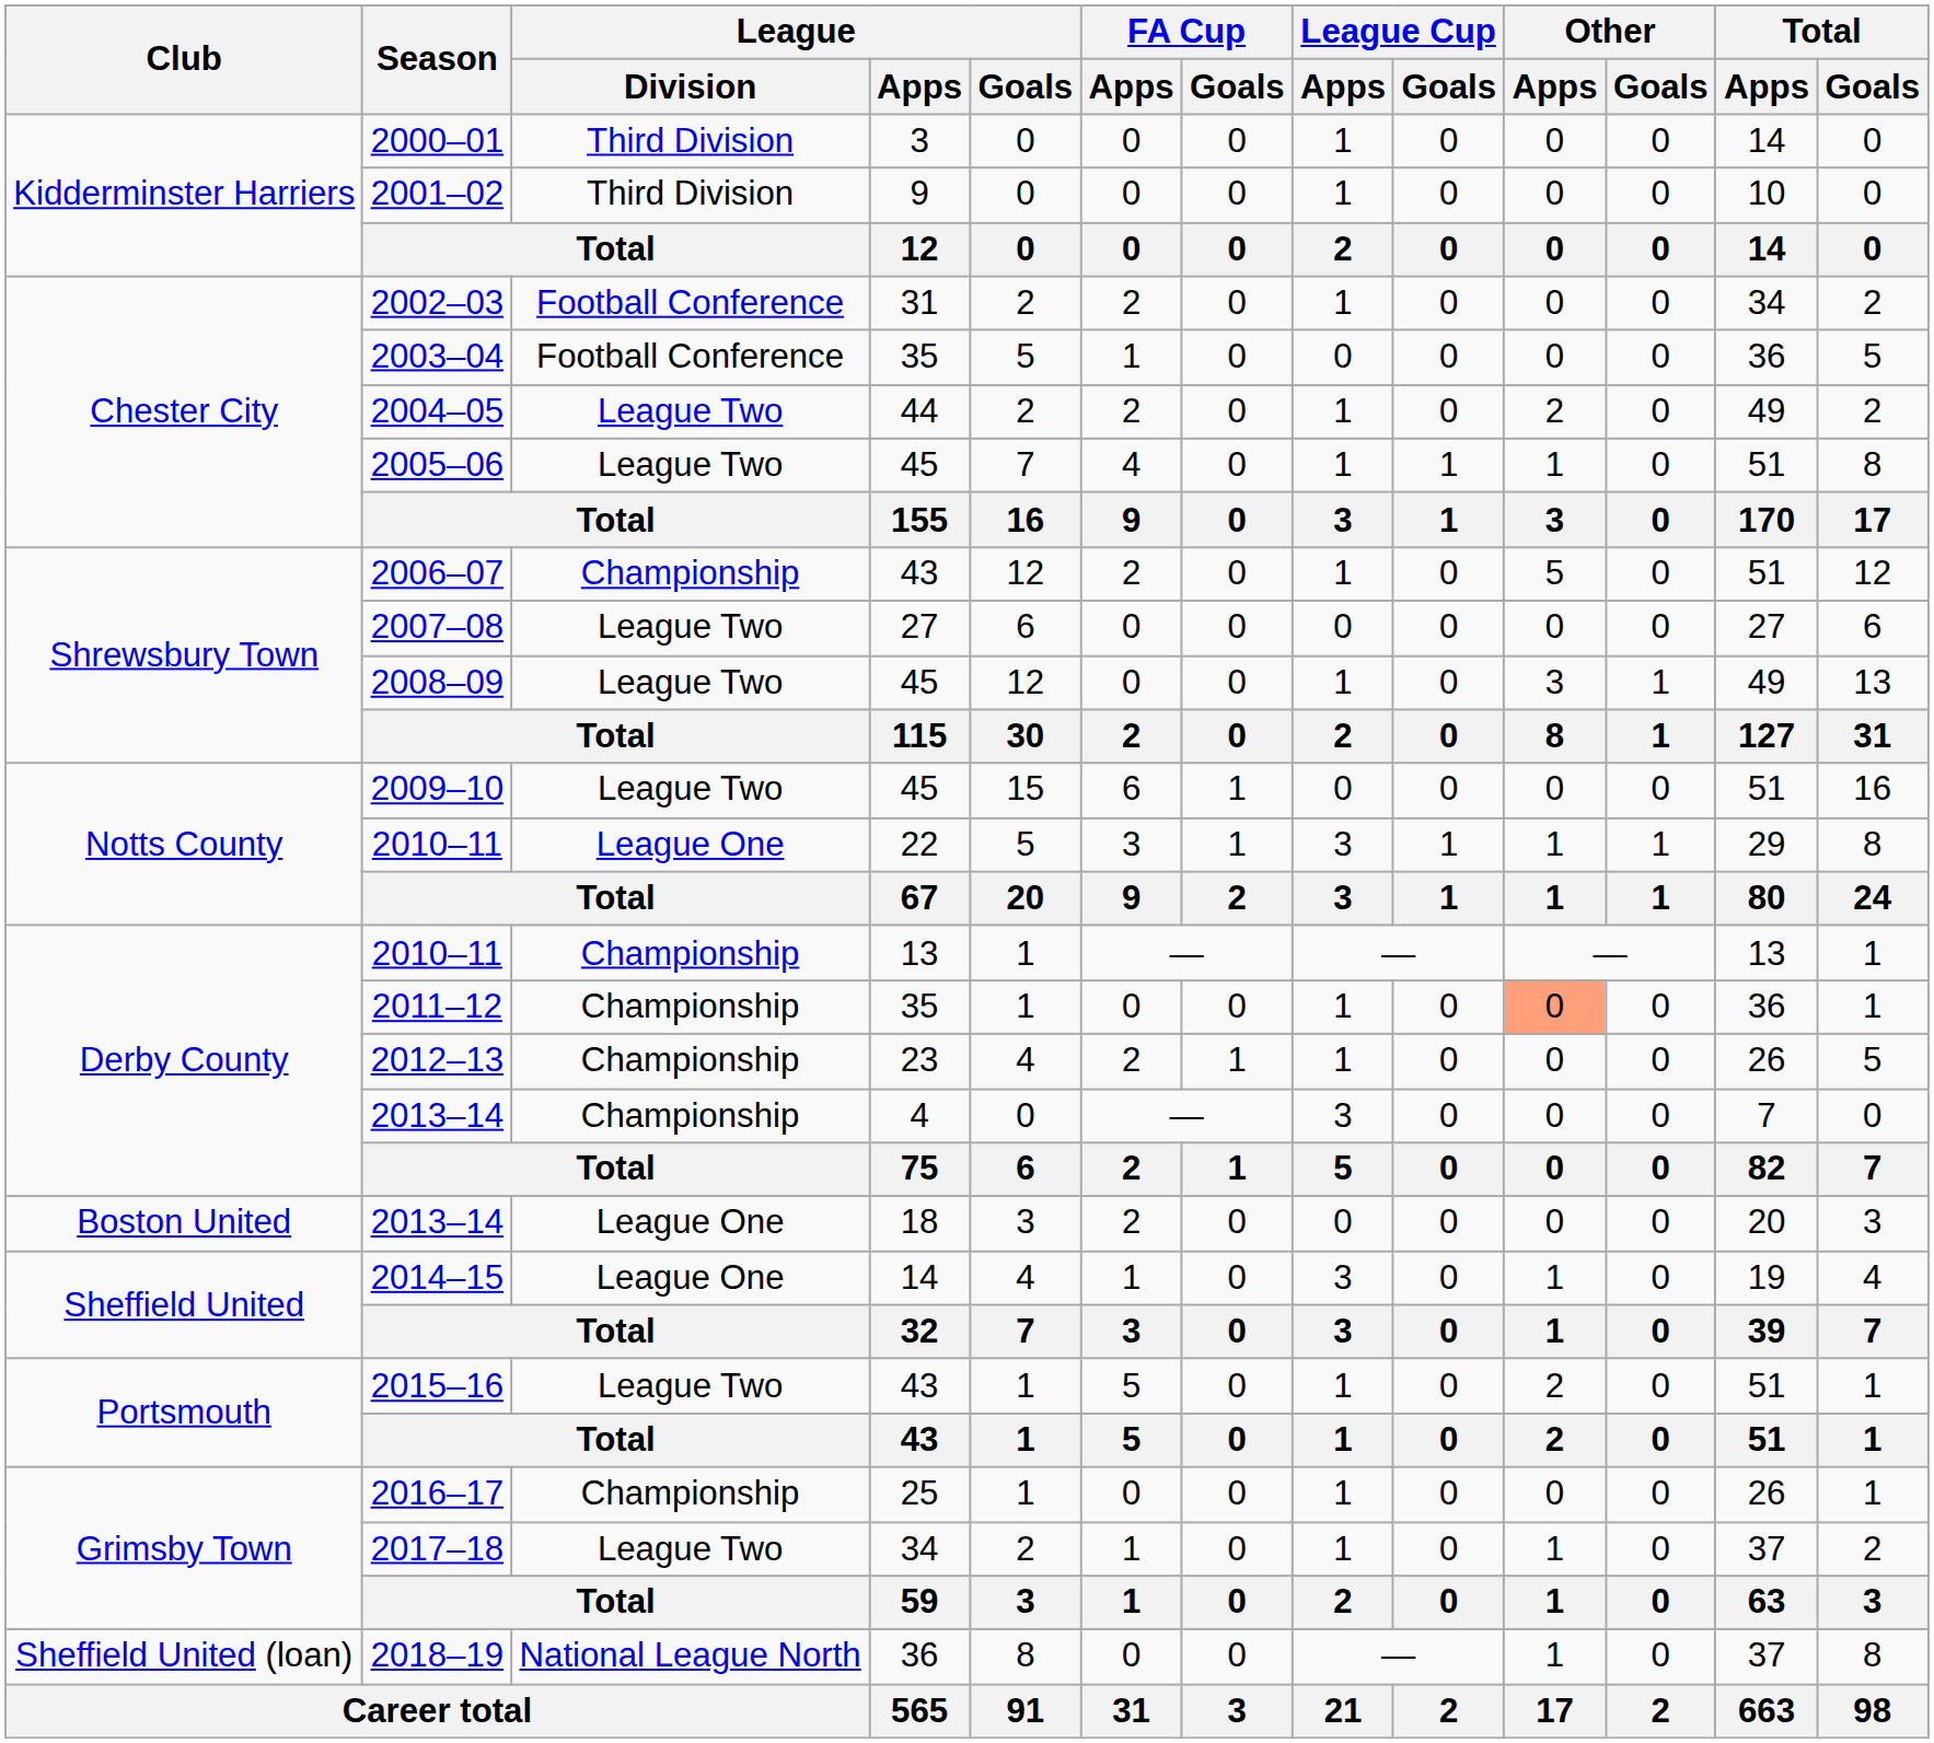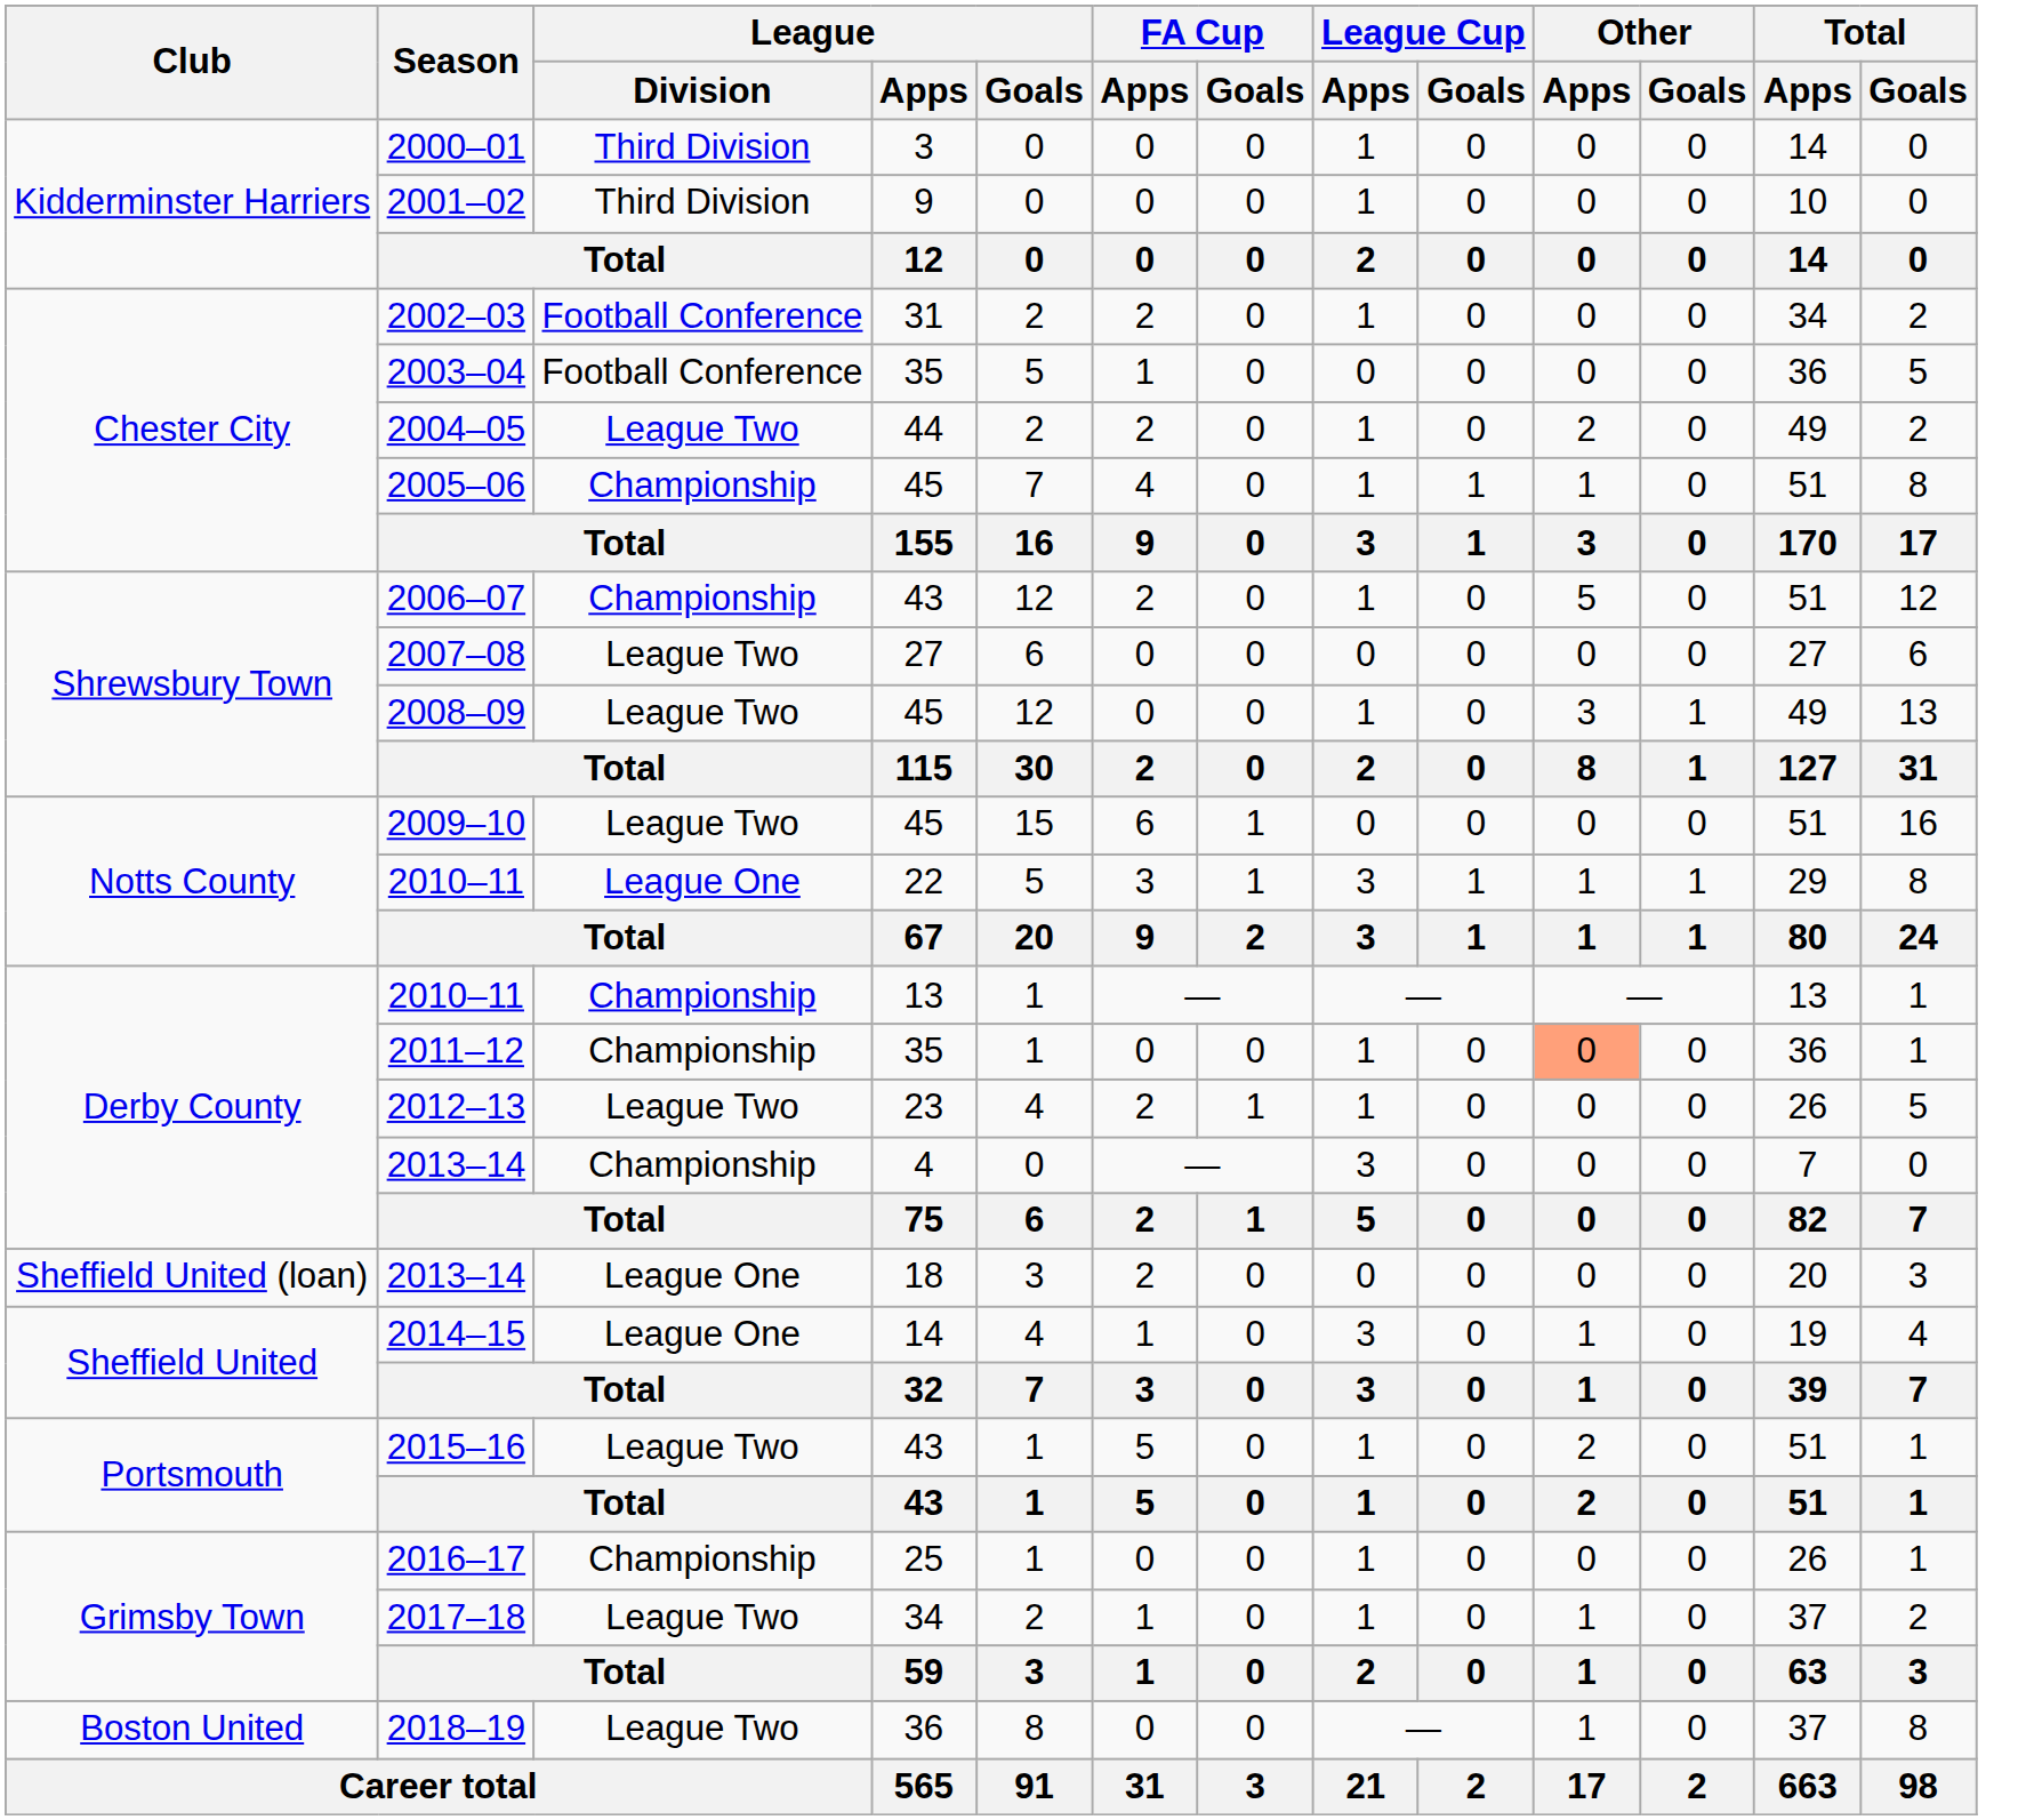 <table class=wikitable style="text-align: center;">
 <tr>
 <th rowspan=2>Club</th>
 <th rowspan=2>Season</th>
 <th colspan=3>League</th>
 <th colspan=2><a href='#'>FA Cup</a></th>
 <th colspan=2><a href='#'>League Cup</a></th>
 <th colspan=2>Other</th>
 <th colspan=2>Total</th>
 </tr>
 <tr>
 <th>Division</th>
 <th>Apps</th>
 <th>Goals</th>
 <th>Apps</th>
 <th>Goals</th>
 <th>Apps</th>
 <th>Goals</th>
 <th>Apps</th>
 <th>Goals</th>
 <th>Apps</th>
 <th>Goals</th>
 </tr>
 <tr>
 <td rowspan=3><a href='#'>Kidderminster Harriers</a></td>
 <td><a href='#'>2000–01</a></td>
 <td><a href='#'>Third Division</a></td>
 <td>3</td>
 <td>0</td>
 <td>0</td>
 <td>0</td>
 <td>1</td>
 <td>0</td>
 <td>0</td>
 <td>0</td>
 <td>14</td>
 <td>0</td>
 </tr>
 <tr>
 <td><a href='#'>2001–02</a></td>
 <td>Third Division</td>
 <td>9</td>
 <td>0</td>
 <td>0</td>
 <td>0</td>
 <td>1</td>
 <td>0</td>
 <td>0</td>
 <td>0</td>
 <td>10</td>
 <td>0</td>
 </tr>
 <tr>
 <th colspan=2>Total</th>
 <th>12</th>
 <th>0</th>
 <th>0</th>
 <th>0</th>
 <th>2</th>
 <th>0</th>
 <th>0</th>
 <th>0</th>
 <th>14</th>
 <th>0</th>
 </tr>
 <tr>
 <td rowspan=5><a href='#'>Chester City</a></td>
 <td><a href='#'>2002–03</a></td>
 <td><a href='#'>Football Conference</a></td>
 <td>31</td>
 <td>2</td>
 <td>2</td>
 <td>0</td>
 <td>1</td>
 <td>0</td>
 <td>0</td>
 <td>0</td>
 <td>34</td>
 <td>2</td>
 </tr>
 <tr>
 <td><a href='#'>2003–04</a></td>
 <td>Football Conference</td>
 <td>35</td>
 <td>5</td>
 <td>1</td>
 <td>0</td>
 <td>0</td>
 <td>0</td>
 <td>0</td>
 <td>0</td>
 <td>36</td>
 <td>5</td>
 </tr>
 <tr>
 <td><a href='#'>2004–05</a></td>
 <td><a href='#'>League Two</a></td>
 <td>44</td>
 <td>2</td>
 <td>2</td>
 <td>0</td>
 <td>1</td>
 <td>0</td>
 <td>2</td>
 <td>0</td>
 <td>49</td>
 <td>2</td>
 </tr>
 <tr>
 <td><a href='#'>2005–06</a></td>
-<td>League Two</td>
+<td><a href='#'>Championship</a></td>
 <td>45</td>
 <td>7</td>
 <td>4</td>
 <td>0</td>
 <td>1</td>
 <td>1</td>
 <td>1</td>
 <td>0</td>
 <td>51</td>
 <td>8</td>
 </tr>
 <tr>
 <th colspan=2>Total</th>
 <th>155</th>
 <th>16</th>
 <th>9</th>
 <th>0</th>
 <th>3</th>
 <th>1</th>
 <th>3</th>
 <th>0</th>
 <th>170</th>
 <th>17</th>
 </tr>
 <tr>
 <td rowspan=4><a href='#'>Shrewsbury Town</a></td>
 <td><a href='#'>2006–07</a></td>
 <td><a href='#'>Championship</a></td>
 <td>43</td>
 <td>12</td>
 <td>2</td>
 <td>0</td>
 <td>1</td>
 <td>0</td>
 <td>5</td>
 <td>0</td>
 <td>51</td>
 <td>12</td>
 </tr>
 <tr>
 <td><a href='#'>2007–08</a></td>
 <td>League Two</td>
 <td>27</td>
 <td>6</td>
 <td>0</td>
 <td>0</td>
 <td>0</td>
 <td>0</td>
 <td>0</td>
 <td>0</td>
 <td>27</td>
 <td>6</td>
 </tr>
 <tr>
 <td><a href='#'>2008–09</a></td>
 <td>League Two</td>
 <td>45</td>
 <td>12</td>
 <td>0</td>
 <td>0</td>
 <td>1</td>
 <td>0</td>
 <td>3</td>
 <td>1</td>
 <td>49</td>
 <td>13</td>
 </tr>
 <tr>
 <th colspan=2>Total</th>
 <th>115</th>
 <th>30</th>
 <th>2</th>
 <th>0</th>
 <th>2</th>
 <th>0</th>
 <th>8</th>
 <th>1</th>
 <th>127</th>
 <th>31</th>
 </tr>
 <tr>
 <td rowspan=3><a href='#'>Notts County</a></td>
 <td><a href='#'>2009–10</a></td>
 <td>League Two</td>
 <td>45</td>
 <td>15</td>
 <td>6</td>
 <td>1</td>
 <td>0</td>
 <td>0</td>
 <td>0</td>
 <td>0</td>
 <td>51</td>
 <td>16</td>
 </tr>
 <tr>
 <td><a href='#'>2010–11</a></td>
 <td><a href='#'>League One</a></td>
 <td>22</td>
 <td>5</td>
 <td>3</td>
 <td>1</td>
 <td>3</td>
 <td>1</td>
 <td>1</td>
 <td>1</td>
 <td>29</td>
 <td>8</td>
 </tr>
 <tr>
 <th colspan=2>Total</th>
 <th>67</th>
 <th>20</th>
 <th>9</th>
 <th>2</th>
 <th>3</th>
 <th>1</th>
 <th>1</th>
 <th>1</th>
 <th>80</th>
 <th>24</th>
 </tr>
 <tr>
 <td rowspan=5><a href='#'>Derby County</a></td>
 <td><a href='#'>2010–11</a></td>
 <td><a href='#'>Championship</a></td>
 <td>13</td>
 <td>1</td>
 <td colspan=2>—</td>
 <td colspan=2>—</td>
 <td colspan=2>—</td>
 <td>13</td>
 <td>1</td>
 </tr>
 <tr>
 <td><a href='#'>2011–12</a></td>
 <td>Championship</td>
 <td>35</td>
 <td>1</td>
 <td>0</td>
 <td>0</td>
 <td>1</td>
 <td>0</td>
 <td style="background: lightsalmon;">0</td>
 <td>0</td>
 <td>36</td>
 <td>1</td>
 </tr>
 <tr>
 <td><a href='#'>2012–13</a></td>
-<td>Championship</td>
+<td>League Two</td>
 <td>23</td>
 <td>4</td>
 <td>2</td>
 <td>1</td>
 <td>1</td>
 <td>0</td>
 <td>0</td>
 <td>0</td>
 <td>26</td>
 <td>5</td>
 </tr>
 <tr>
 <td><a href='#'>2013–14</a></td>
 <td>Championship</td>
 <td>4</td>
 <td>0</td>
 <td colspan=2>—</td>
 <td>3</td>
 <td>0</td>
 <td>0</td>
 <td>0</td>
 <td>7</td>
 <td>0</td>
 </tr>
 <tr>
 <th colspan=2>Total</th>
 <th>75</th>
 <th>6</th>
 <th>2</th>
 <th>1</th>
 <th>5</th>
 <th>0</th>
 <th>0</th>
 <th>0</th>
 <th>82</th>
 <th>7</th>
 </tr>
 <tr>
-<td><a href='#'>Boston United</a></td>
+<td rowspan=1><a href='#'>Sheffield United</a> (loan)</td>
 <td><a href='#'>2013–14</a></td>
 <td>League One</td>
 <td>18</td>
 <td>3</td>
 <td>2</td>
 <td>0</td>
 <td>0</td>
 <td>0</td>
 <td>0</td>
 <td>0</td>
 <td>20</td>
 <td>3</td>
 </tr>
 <tr>
 <td rowspan=2><a href='#'>Sheffield United</a></td>
 <td><a href='#'>2014–15</a></td>
 <td>League One</td>
 <td>14</td>
 <td>4</td>
 <td>1</td>
 <td>0</td>
 <td>3</td>
 <td>0</td>
 <td>1</td>
 <td>0</td>
 <td>19</td>
 <td>4</td>
 </tr>
 <tr>
 <th colspan=2>Total</th>
 <th>32</th>
 <th>7</th>
 <th>3</th>
 <th>0</th>
 <th>3</th>
 <th>0</th>
 <th>1</th>
 <th>0</th>
 <th>39</th>
 <th>7</th>
 </tr>
 <tr>
 <td rowspan=2><a href='#'>Portsmouth</a></td>
 <td><a href='#'>2015–16</a></td>
 <td>League Two</td>
 <td>43</td>
 <td>1</td>
 <td>5</td>
 <td>0</td>
 <td>1</td>
 <td>0</td>
 <td>2</td>
 <td>0</td>
 <td>51</td>
 <td>1</td>
 </tr>
 <tr>
 <th colspan=2>Total</th>
 <th>43</th>
 <th>1</th>
 <th>5</th>
 <th>0</th>
 <th>1</th>
 <th>0</th>
 <th>2</th>
 <th>0</th>
 <th>51</th>
 <th>1</th>
 </tr>
 <tr>
 <td rowspan=3><a href='#'>Grimsby Town</a></td>
 <td><a href='#'>2016–17</a></td>
 <td>Championship</td>
 <td>25</td>
 <td>1</td>
 <td>0</td>
 <td>0</td>
 <td>1</td>
 <td>0</td>
 <td>0</td>
 <td>0</td>
 <td>26</td>
 <td>1</td>
 </tr>
 <tr>
 <td><a href='#'>2017–18</a></td>
 <td>League Two</td>
 <td>34</td>
 <td>2</td>
 <td>1</td>
 <td>0</td>
 <td>1</td>
 <td>0</td>
 <td>1</td>
 <td>0</td>
 <td>37</td>
 <td>2</td>
 </tr>
 <tr>
 <th colspan=2>Total</th>
 <th>59</th>
 <th>3</th>
 <th>1</th>
 <th>0</th>
 <th>2</th>
 <th>0</th>
 <th>1</th>
 <th>0</th>
 <th>63</th>
 <th>3</th>
 </tr>
 <tr>
-<td rowspan=1><a href='#'>Sheffield United</a> (loan)</td>
+<td><a href='#'>Boston United</a></td>
 <td><a href='#'>2018–19</a></td>
-<td><a href='#'>National League North</a></td>
+<td>League Two</td>
 <td>36</td>
 <td>8</td>
 <td>0</td>
 <td>0</td>
 <td colspan=2>—</td>
 <td>1</td>
 <td>0</td>
 <td>37</td>
 <td>8</td>
 </tr>
 <tr>
 <th colspan=3>Career total</th>
 <th>565</th>
 <th>91</th>
 <th>31</th>
 <th>3</th>
 <th>21</th>
 <th>2</th>
 <th>17</th>
 <th>2</th>
 <th>663</th>
 <th>98</th>
 </tr>
 </table>
